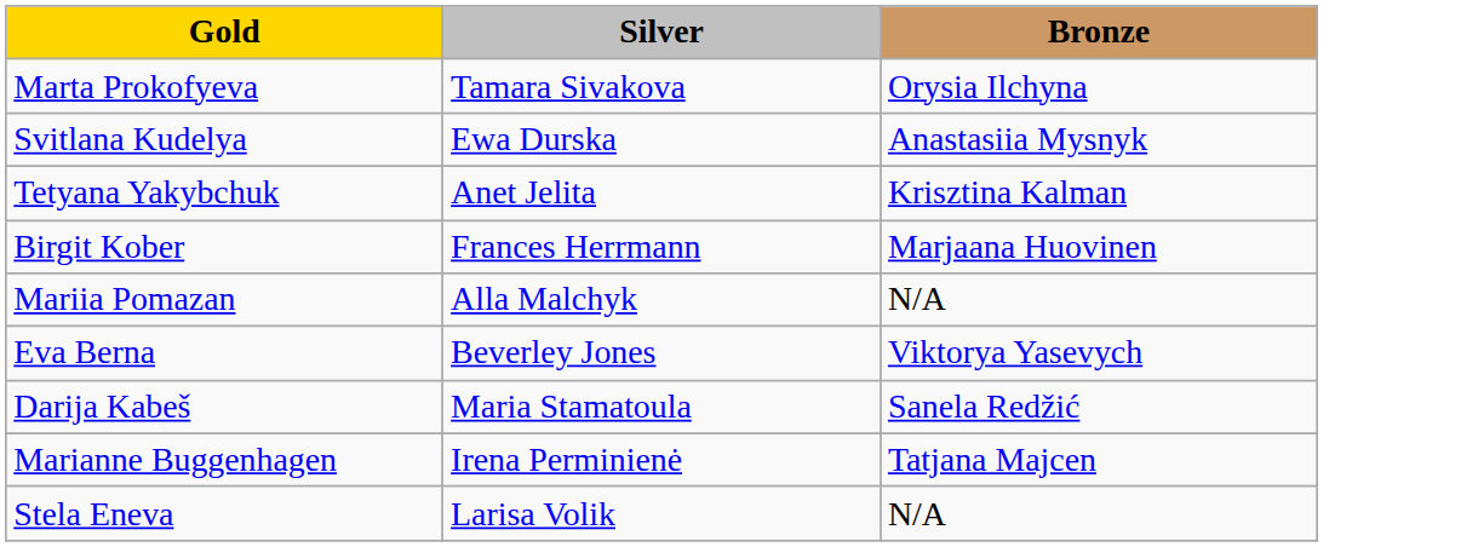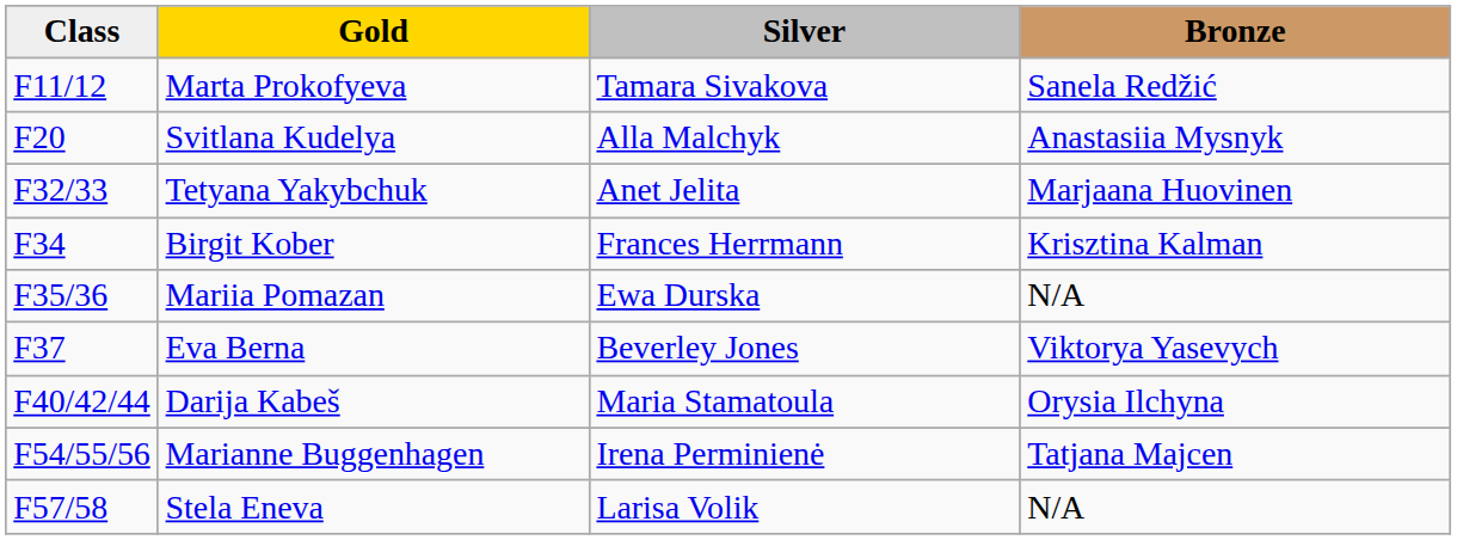 <table class="wikitable" style="text-align:left">
 <tr align="center">
+<td bgcolor=efefef><strong>Class</strong></td>
 <td width=200 bgcolor=gold><strong>Gold</strong></td>
 <td width=200 bgcolor=silver><strong>Silver</strong></td>
 <td width=200 bgcolor=CC9966><strong>Bronze</strong></td>
 </tr>
 <tr>
+<td><a href='#'>F11/12</a></td>
 <td><a href='#'>Marta Prokofyeva</a><br></td>
 <td><a href='#'>Tamara Sivakova</a><br></td>
-<td><a href='#'>Orysia Ilchyna</a><br></td>
+<td><a href='#'>Sanela Redžić</a><br></td>
 </tr>
 <tr>
+<td><a href='#'>F20</a></td>
 <td><a href='#'>Svitlana Kudelya</a><br></td>
-<td><a href='#'>Ewa Durska</a><br></td>
+<td><a href='#'>Alla Malchyk</a><br></td>
 <td><a href='#'>Anastasiia Mysnyk</a><br></td>
 </tr>
 <tr>
+<td><a href='#'>F32/33</a></td>
 <td><a href='#'>Tetyana Yakybchuk</a><br></td>
 <td><a href='#'>Anet Jelita</a><br></td>
+<td><a href='#'>Marjaana Huovinen</a><br></td>
+</tr>
+<tr>
+<td><a href='#'>F34</a></td>
+<td><a href='#'>Birgit Kober</a><br></td>
+<td><a href='#'>Frances Herrmann</a><br></td>
 <td><a href='#'>Krisztina Kalman</a><br></td>
 </tr>
 <tr>
-<td><a href='#'>Birgit Kober</a><br></td>
-<td><a href='#'>Frances Herrmann</a><br></td>
-<td><a href='#'>Marjaana Huovinen</a><br></td>
-</tr>
-<tr>
+<td><a href='#'>F35/36</a></td>
 <td><a href='#'>Mariia Pomazan</a><br></td>
-<td><a href='#'>Alla Malchyk</a><br></td>
+<td><a href='#'>Ewa Durska</a><br></td>
 <td>N/A</td>
 </tr>
 <tr>
+<td><a href='#'>F37</a></td>
 <td><a href='#'>Eva Berna</a><br></td>
 <td><a href='#'>Beverley Jones</a><br></td>
 <td><a href='#'>Viktorya Yasevych</a><br></td>
 </tr>
 <tr>
+<td><a href='#'>F40/42/44</a></td>
 <td><a href='#'>Darija Kabeš</a><br></td>
 <td><a href='#'>Maria Stamatoula</a><br></td>
-<td><a href='#'>Sanela Redžić</a><br></td>
+<td><a href='#'>Orysia Ilchyna</a><br></td>
 </tr>
 <tr>
+<td><a href='#'>F54/55/56</a></td>
 <td><a href='#'>Marianne Buggenhagen</a><br></td>
 <td><a href='#'>Irena Perminienė</a><br></td>
 <td><a href='#'>Tatjana Majcen</a><br></td>
 </tr>
 <tr>
+<td><a href='#'>F57/58</a></td>
 <td><a href='#'>Stela Eneva</a><br></td>
 <td><a href='#'>Larisa Volik</a><br></td>
 <td>N/A</td>
 </tr>
 </table>
